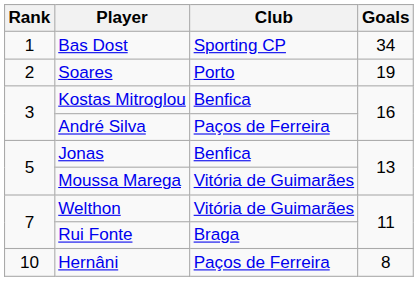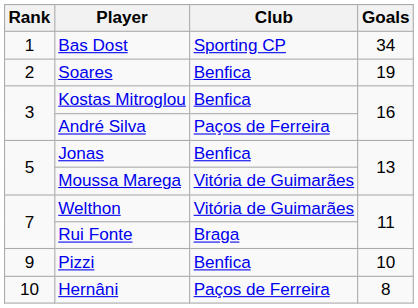 <table class="wikitable" style="text-align:center;">
 <tr>
 <th>Rank</th>
 <th>Player</th>
 <th>Club</th>
 <th>Goals</th>
 </tr>
 <tr>
 <td>1</td>
 <td align=left> <a href='#'>Bas Dost</a></td>
 <td align=left><a href='#'>Sporting CP</a></td>
 <td>34</td>
 </tr>
 <tr>
 <td>2</td>
 <td align=left> <a href='#'>Soares</a></td>
-<td align=left><a href='#'>Porto</a></td>
+<td align="left"><a href='#'>Benfica</a></td>
 <td>19</td>
 </tr>
 <tr>
 <td rowspan="2">3</td>
 <td align="left"> <a href='#'>Kostas Mitroglou</a></td>
 <td align="left"><a href='#'>Benfica</a></td>
 <td rowspan="2">16</td>
 </tr>
 <tr>
 <td align="left"> <a href='#'>André Silva</a></td>
 <td align="left"><a href='#'>Paços de Ferreira</a></td>
 </tr>
 <tr>
 <td rowspan="2">5</td>
 <td align="left"> <a href='#'>Jonas</a></td>
 <td align="left"><a href='#'>Benfica</a></td>
 <td rowspan="2">13</td>
 </tr>
 <tr>
 <td align="left"> <a href='#'>Moussa Marega</a></td>
 <td align="left"><a href='#'>Vitória de Guimarães</a></td>
 </tr>
 <tr>
 <td rowspan="2">7</td>
 <td align="left"> <a href='#'>Welthon</a></td>
 <td align="left"><a href='#'>Vitória de Guimarães</a></td>
 <td rowspan="2">11</td>
 </tr>
 <tr>
 <td align="left"> <a href='#'>Rui Fonte</a></td>
 <td align="left"><a href='#'>Braga</a></td>
 </tr>
 <tr>
+<td>9</td>
+<td align="left"> <a href='#'>Pizzi</a></td>
+<td align="left"><a href='#'>Benfica</a></td>
+<td>10</td>
+</tr>
+<tr>
 <td>10</td>
 <td align="left"> <a href='#'>Hernâni</a></td>
 <td align="left"><a href='#'>Paços de Ferreira</a></td>
 <td>8</td>
 </tr>
 </table>
